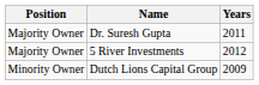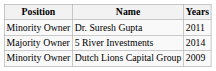 <table class="wikitable">
 <tr>
 <th>Position</th>
 <th>Name</th>
 <th>Years</th>
 </tr>
 <tr>
-<td>Majority Owner</td>
+<td>Minority Owner</td>
 <td>Dr. Suresh Gupta</td>
 <td>2011</td>
 </tr>
 <tr>
 <td>Majority Owner</td>
 <td>5 River Investments</td>
-<td>2012</td>
+<td>2014</td>
 </tr>
 <tr>
 <td>Minority Owner</td>
 <td>Dutch Lions Capital Group</td>
 <td>2009</td>
 </tr>
 </table>
